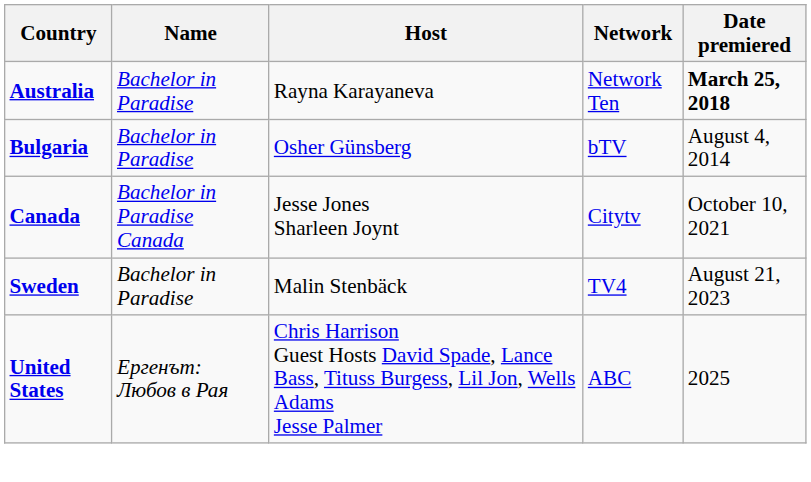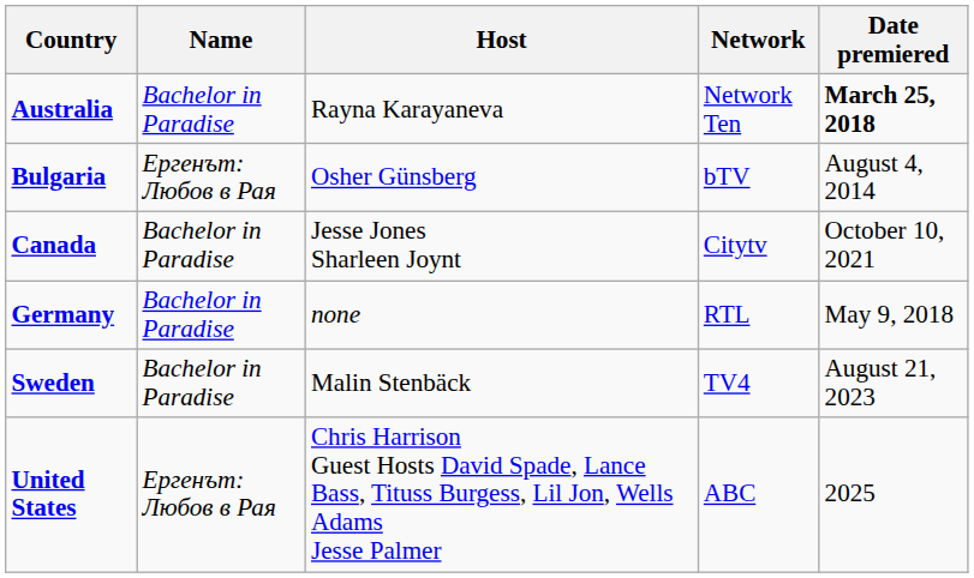 <table class="wikitable">
 <tr>
 <th>Country</th>
 <th>Name</th>
 <th>Host</th>
 <th>Network</th>
 <th>Date premiered</th>
 </tr>
 <tr>
 <td><strong><a href='#'>Australia</a></strong></td>
 <td><em><a href='#'>Bachelor in Paradise</a></em></td>
 <td>Rayna Karayaneva</td>
 <td><a href='#'>Network Ten</a></td>
 <td><strong>March 25, 2018</strong></td>
 </tr>
 <tr>
 <td><strong><a href='#'>Bulgaria</a></strong></td>
-<td><em><a href='#'>Bachelor in Paradise</a></em></td>
+<td><em>Ергенът: Любов в Рая</em></td>
 <td><a href='#'>Osher Günsberg</a></td>
 <td><a href='#'>bTV</a></td>
 <td>August 4, 2014</td>
 </tr>
 <tr>
 <td><strong><a href='#'>Canada</a></strong></td>
-<td><em><a href='#'>Bachelor in Paradise Canada</a></em></td>
+<td><em>Bachelor in Paradise</em></td>
 <td>Jesse Jones <br>Sharleen Joynt </td>
 <td><a href='#'>Citytv</a></td>
 <td>October 10, 2021</td>
+</tr>
+<tr>
+<td><strong><a href='#'>Germany</a></strong></td>
+<td><em><a href='#'>Bachelor in Paradise</a></em></td>
+<td><em>none</em></td>
+<td><a href='#'>RTL</a></td>
+<td>May 9, 2018</td>
 </tr>
 <tr>
 <td><strong><a href='#'>Sweden</a></strong></td>
 <td><em>Bachelor in Paradise</em></td>
 <td>Malin Stenbäck</td>
 <td><a href='#'>TV4</a></td>
 <td>August 21, 2023</td>
 </tr>
 <tr>
 <td><strong><a href='#'>United States</a></strong></td>
 <td><em>Ергенът: Любов в Рая</em></td>
 <td><a href='#'>Chris Harrison</a> <br>Guest Hosts <a href='#'>David Spade</a>, <a href='#'>Lance Bass</a>, <a href='#'>Tituss Burgess</a>, <a href='#'>Lil Jon</a>, <a href='#'>Wells Adams</a> <br><a href='#'>Jesse Palmer</a> </td>
 <td><a href='#'>ABC</a></td>
 <td>2025</td>
 </tr>
 </table>
